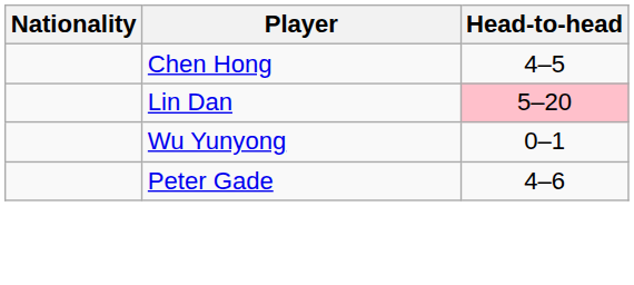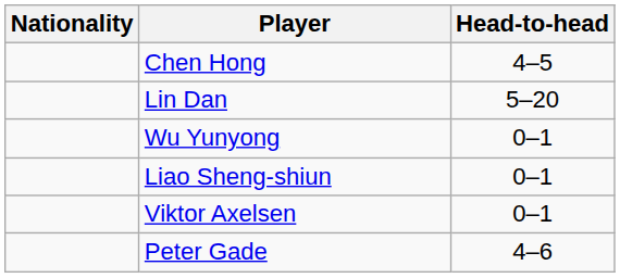 <table class="wikitable">
 <tr>
 <th width=80>Nationality</th>
 <th width=200>Player</th>
 <th>Head-to-head</th>
 </tr>
 <tr>
 <td align=center></td>
 <td><a href='#'>Chen Hong</a></td>
 <td align=center>4–5</td>
 </tr>
 <tr>
 <td align=center></td>
 <td><a href='#'>Lin Dan</a></td>
-<td align=center style="background: pink;">5–20</td>
+<td align=center>5–20</td>
 </tr>
 <tr>
 <td align=center></td>
 <td><a href='#'>Wu Yunyong</a></td>
 <td align=center>0–1</td>
 </tr>
 <tr>
 <td align=center></td>
+<td><a href='#'>Liao Sheng-shiun</a></td>
+<td align=center>0–1</td>
+</tr>
+<tr>
+<td align=center></td>
+<td><a href='#'>Viktor Axelsen</a></td>
+<td align=center>0–1</td>
+</tr>
+<tr>
+<td align=center></td>
 <td><a href='#'>Peter Gade</a></td>
 <td align=center>4–6</td>
 </tr>
 </table>
